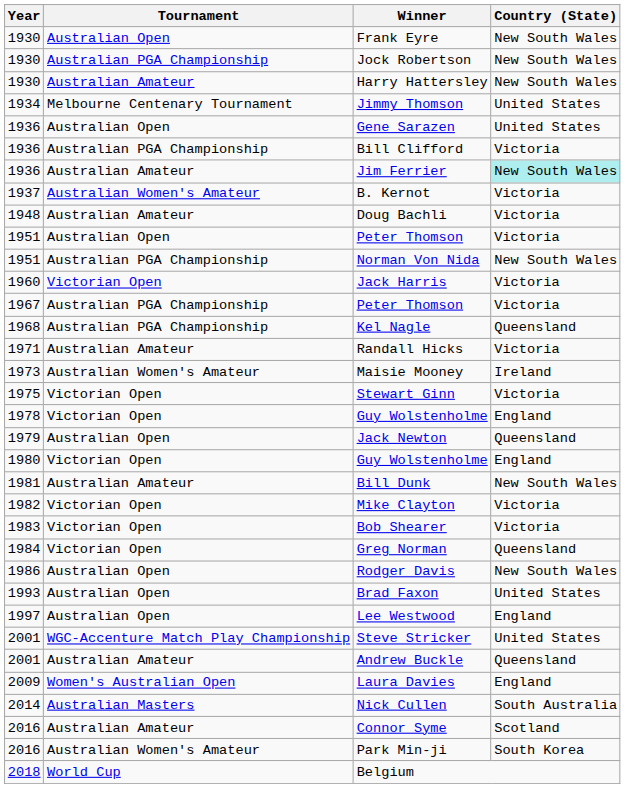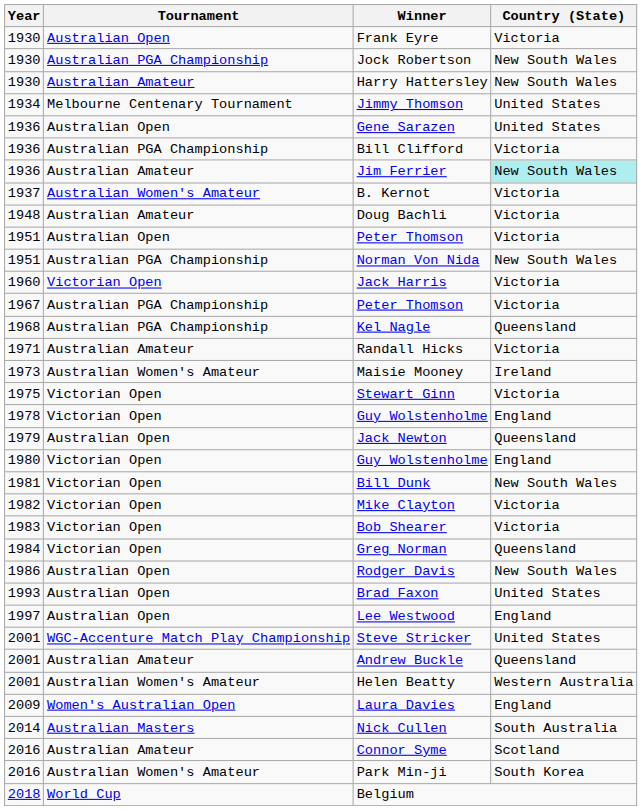 <table class="wikitable sortable">
 <tr>
 <th>Year</th>
 <th>Tournament</th>
 <th>Winner</th>
 <th>Country (State)</th>
 </tr>
 <tr>
 <td>1930</td>
 <td><a href='#'>Australian Open</a></td>
 <td>Frank Eyre</td>
-<td>New South Wales</td>
+<td>Victoria</td>
 </tr>
 <tr>
 <td>1930</td>
 <td><a href='#'>Australian PGA Championship</a></td>
 <td>Jock Robertson</td>
 <td>New South Wales</td>
 </tr>
 <tr>
 <td>1930</td>
 <td><a href='#'>Australian Amateur</a></td>
 <td>Harry Hattersley</td>
 <td>New South Wales</td>
 </tr>
 <tr>
 <td>1934</td>
 <td>Melbourne Centenary Tournament</td>
 <td><a href='#'>Jimmy Thomson</a></td>
 <td>United States</td>
 </tr>
 <tr>
 <td>1936</td>
 <td>Australian Open</td>
 <td><a href='#'>Gene Sarazen</a></td>
 <td>United States</td>
 </tr>
 <tr>
 <td>1936</td>
 <td>Australian PGA Championship</td>
 <td>Bill Clifford</td>
 <td>Victoria</td>
 </tr>
 <tr>
 <td>1936</td>
 <td>Australian Amateur</td>
 <td><a href='#'>Jim Ferrier</a></td>
 <td style="background: paleturquoise;">New South Wales</td>
 </tr>
 <tr>
 <td>1937</td>
 <td><a href='#'>Australian Women's Amateur</a></td>
 <td>B. Kernot</td>
 <td>Victoria</td>
 </tr>
 <tr>
 <td>1948</td>
 <td>Australian Amateur</td>
 <td>Doug Bachli</td>
 <td>Victoria</td>
 </tr>
 <tr>
 <td>1951</td>
 <td>Australian Open</td>
 <td><a href='#'>Peter Thomson</a></td>
 <td>Victoria</td>
 </tr>
 <tr>
 <td>1951</td>
 <td>Australian PGA Championship</td>
 <td><a href='#'>Norman Von Nida</a></td>
 <td>New South Wales</td>
 </tr>
 <tr>
 <td>1960</td>
 <td><a href='#'>Victorian Open</a></td>
 <td><a href='#'>Jack Harris</a></td>
 <td>Victoria</td>
 </tr>
 <tr>
 <td>1967</td>
 <td>Australian PGA Championship</td>
 <td><a href='#'>Peter Thomson</a></td>
 <td>Victoria</td>
 </tr>
 <tr>
 <td>1968</td>
 <td>Australian PGA Championship</td>
 <td><a href='#'>Kel Nagle</a></td>
 <td>Queensland</td>
 </tr>
 <tr>
 <td>1971</td>
 <td>Australian Amateur</td>
 <td>Randall Hicks</td>
 <td>Victoria</td>
 </tr>
 <tr>
 <td>1973</td>
 <td>Australian Women's Amateur</td>
 <td>Maisie Mooney</td>
 <td>Ireland</td>
 </tr>
 <tr>
 <td>1975</td>
 <td>Victorian Open</td>
 <td><a href='#'>Stewart Ginn</a></td>
 <td>Victoria</td>
 </tr>
 <tr>
 <td>1978</td>
 <td>Victorian Open</td>
 <td><a href='#'>Guy Wolstenholme</a></td>
 <td>England</td>
 </tr>
 <tr>
 <td>1979</td>
 <td>Australian Open</td>
 <td><a href='#'>Jack Newton</a></td>
 <td>Queensland</td>
 </tr>
 <tr>
 <td>1980</td>
 <td>Victorian Open</td>
 <td><a href='#'>Guy Wolstenholme</a></td>
 <td>England</td>
 </tr>
 <tr>
 <td>1981</td>
-<td>Australian Amateur</td>
+<td>Victorian Open</td>
 <td><a href='#'>Bill Dunk</a></td>
 <td>New South Wales</td>
 </tr>
 <tr>
 <td>1982</td>
 <td>Victorian Open</td>
 <td><a href='#'>Mike Clayton</a></td>
 <td>Victoria</td>
 </tr>
 <tr>
 <td>1983</td>
 <td>Victorian Open</td>
 <td><a href='#'>Bob Shearer</a></td>
 <td>Victoria</td>
 </tr>
 <tr>
 <td>1984</td>
 <td>Victorian Open</td>
 <td><a href='#'>Greg Norman</a></td>
 <td>Queensland</td>
 </tr>
 <tr>
 <td>1986</td>
 <td>Australian Open</td>
 <td><a href='#'>Rodger Davis</a></td>
 <td>New South Wales</td>
 </tr>
 <tr>
 <td>1993</td>
 <td>Australian Open</td>
 <td><a href='#'>Brad Faxon</a></td>
 <td>United States</td>
 </tr>
 <tr>
 <td>1997</td>
 <td>Australian Open</td>
 <td><a href='#'>Lee Westwood</a></td>
 <td>England</td>
 </tr>
 <tr>
 <td>2001</td>
 <td><a href='#'>WGC-Accenture Match Play Championship</a></td>
 <td><a href='#'>Steve Stricker</a></td>
 <td>United States</td>
 </tr>
 <tr>
 <td>2001</td>
 <td>Australian Amateur</td>
 <td><a href='#'>Andrew Buckle</a></td>
 <td>Queensland</td>
 </tr>
 <tr>
+<td>2001</td>
+<td>Australian Women's Amateur</td>
+<td>Helen Beatty</td>
+<td>Western Australia</td>
+</tr>
+<tr>
 <td>2009</td>
 <td><a href='#'>Women's Australian Open</a></td>
 <td><a href='#'>Laura Davies</a></td>
 <td>England</td>
 </tr>
 <tr>
 <td>2014</td>
 <td><a href='#'>Australian Masters</a></td>
 <td><a href='#'>Nick Cullen</a></td>
 <td>South Australia</td>
 </tr>
 <tr>
 <td>2016</td>
 <td>Australian Amateur</td>
 <td><a href='#'>Connor Syme</a></td>
 <td>Scotland</td>
 </tr>
 <tr>
 <td>2016</td>
 <td>Australian Women's Amateur</td>
 <td>Park Min-ji</td>
 <td>South Korea</td>
 </tr>
 <tr>
 <td><a href='#'>2018</a></td>
 <td><a href='#'>World Cup</a></td>
 <td colspan=2>Belgium</td>
 </tr>
 </table>
